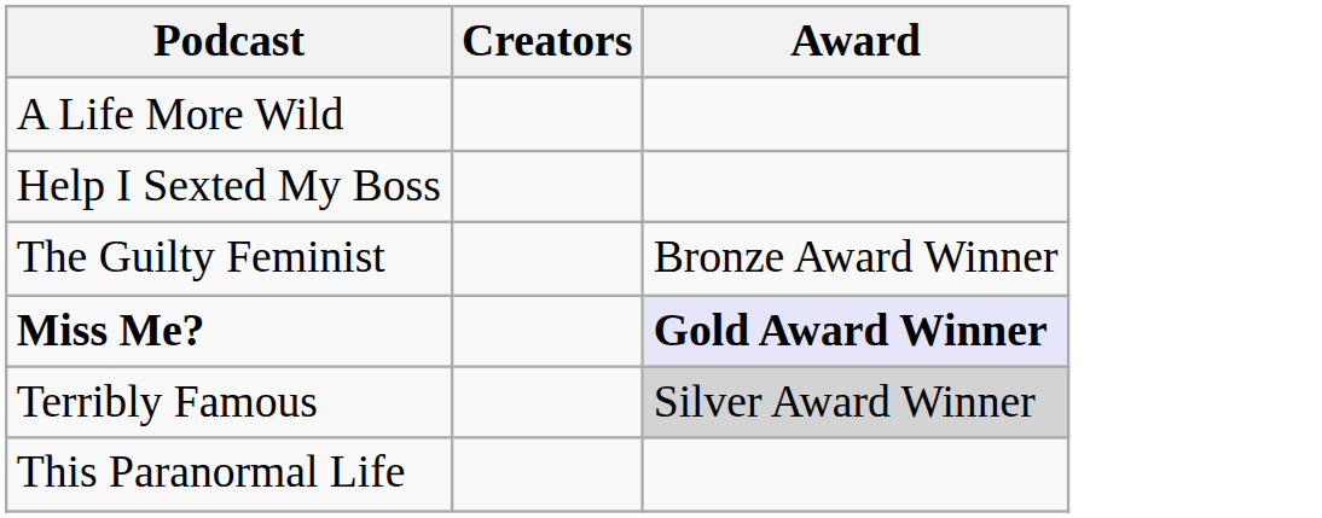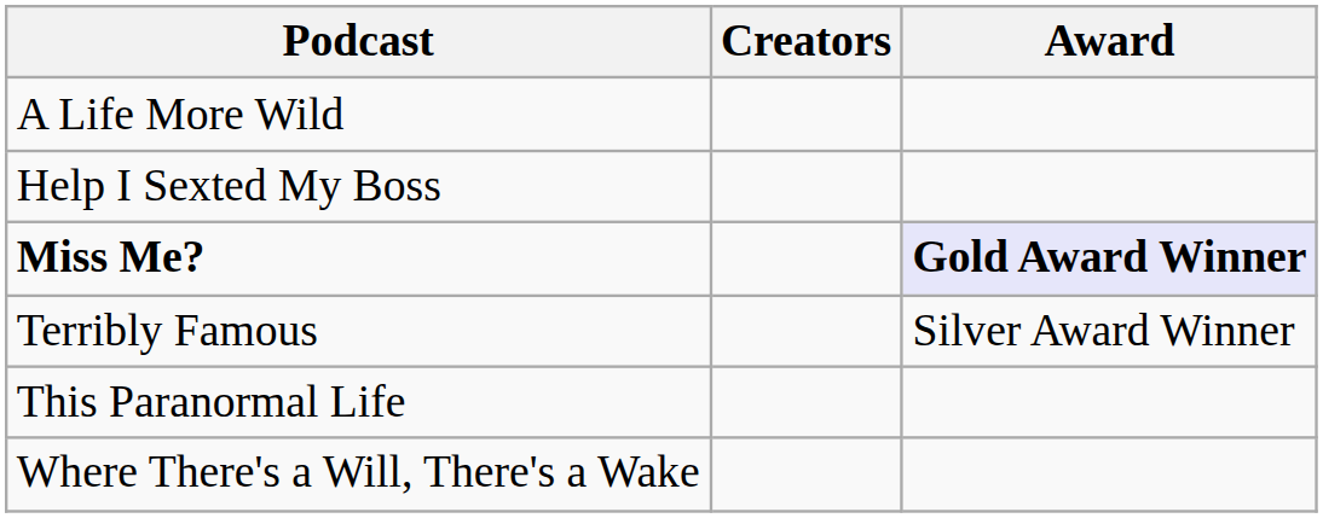 <table class="wikitable">
 <tr>
 <th>Podcast</th>
 <th>Creators</th>
 <th>Award</th>
 </tr>
 <tr>
 <td>A Life More Wild</td>
 <td></td>
 <td></td>
 </tr>
 <tr>
 <td>Help I Sexted My Boss</td>
 <td></td>
 <td></td>
 </tr>
 <tr>
-<td>The Guilty Feminist</td>
-<td></td>
-<td>Bronze Award Winner</td>
-</tr>
-<tr>
 <td><strong>Miss Me?</strong></td>
 <td></td>
 <td style="background: lavender;"><strong>Gold Award Winner</strong></td>
 </tr>
 <tr>
 <td>Terribly Famous</td>
 <td></td>
-<td style="background: lightgrey;">Silver Award Winner</td>
+<td>Silver Award Winner</td>
 </tr>
 <tr>
 <td>This Paranormal Life</td>
 <td></td>
 <td></td>
 </tr>
+<tr>
+<td>Where There's a Will, There's a Wake</td>
+<td></td>
+<td></td>
+</tr>
 </table>
